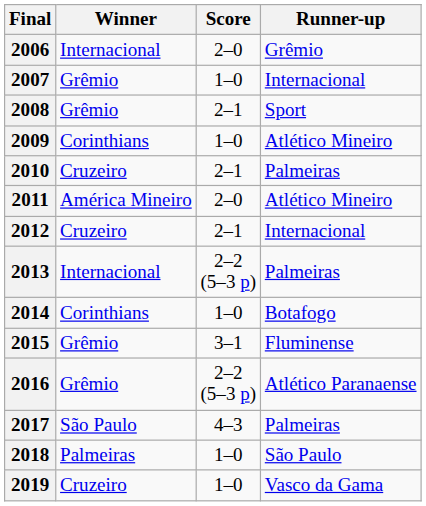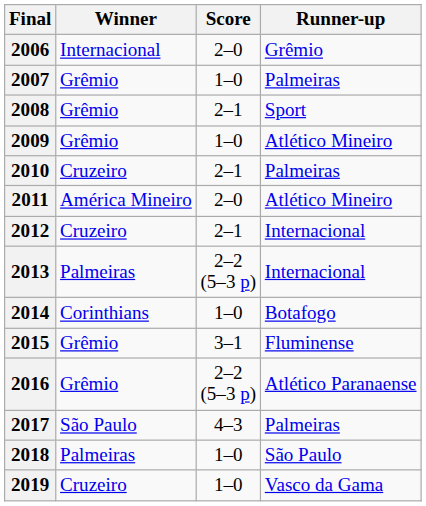 <table class="sortable plainrowheaders wikitable">
 <tr>
 <th scope=col>Final</th>
 <th scope=col>Winner</th>
 <th scope=col>Score</th>
 <th scope=col>Runner-up</th>
 </tr>
 <tr>
 <th scope=row style=text-align:center>2006</th>
 <td><a href='#'>Internacional</a></td>
 <td align=center>2–0</td>
 <td><a href='#'>Grêmio</a></td>
 </tr>
 <tr>
 <th scope=row style=text-align:center>2007</th>
 <td><a href='#'>Grêmio</a></td>
 <td align=center>1–0</td>
-<td><a href='#'>Internacional</a></td>
+<td><a href='#'>Palmeiras</a></td>
 </tr>
 <tr>
 <th scope=row style=text-align:center>2008</th>
 <td><a href='#'>Grêmio</a></td>
 <td align=center>2–1</td>
 <td><a href='#'>Sport</a></td>
 </tr>
 <tr>
 <th scope=row style=text-align:center>2009</th>
-<td><a href='#'>Corinthians</a></td>
+<td><a href='#'>Grêmio</a></td>
 <td align=center>1–0</td>
 <td><a href='#'>Atlético Mineiro</a></td>
 </tr>
 <tr>
 <th scope=row style=text-align:center>2010</th>
 <td><a href='#'>Cruzeiro</a></td>
 <td align=center>2–1</td>
 <td><a href='#'>Palmeiras</a></td>
 </tr>
 <tr>
 <th scope=row style=text-align:center>2011</th>
 <td><a href='#'>América Mineiro</a></td>
 <td align=center>2–0</td>
 <td><a href='#'>Atlético Mineiro</a></td>
 </tr>
 <tr>
 <th scope=row style=text-align:center>2012</th>
 <td><a href='#'>Cruzeiro</a></td>
 <td align=center>2–1</td>
 <td><a href='#'>Internacional</a></td>
 </tr>
 <tr>
 <th scope=row style=text-align:center>2013</th>
+<td><a href='#'>Palmeiras</a></td>
+<td align=center>2–2<br>(5–3 <a href='#'>p</a>)</td>
 <td><a href='#'>Internacional</a></td>
-<td align=center>2–2<br>(5–3 <a href='#'>p</a>)</td>
-<td><a href='#'>Palmeiras</a></td>
 </tr>
 <tr>
 <th scope=row style=text-align:center>2014</th>
 <td><a href='#'>Corinthians</a></td>
 <td align=center>1–0</td>
 <td><a href='#'>Botafogo</a></td>
 </tr>
 <tr>
 <th scope=row style=text-align:center>2015</th>
 <td><a href='#'>Grêmio</a></td>
 <td align=center>3–1</td>
 <td><a href='#'>Fluminense</a></td>
 </tr>
 <tr>
 <th scope=row style=text-align:center>2016</th>
 <td><a href='#'>Grêmio</a></td>
 <td align=center>2–2<br>(5–3 <a href='#'>p</a>)</td>
 <td><a href='#'>Atlético Paranaense</a></td>
 </tr>
 <tr>
 <th scope=row style=text-align:center>2017</th>
 <td><a href='#'>São Paulo</a></td>
 <td align=center>4–3</td>
 <td><a href='#'>Palmeiras</a></td>
 </tr>
 <tr>
 <th scope=row style=text-align:center>2018</th>
 <td><a href='#'>Palmeiras</a></td>
 <td align=center>1–0</td>
 <td><a href='#'>São Paulo</a></td>
 </tr>
 <tr>
 <th scope=row style=text-align:center>2019</th>
 <td><a href='#'>Cruzeiro</a></td>
 <td align=center>1–0</td>
 <td><a href='#'>Vasco da Gama</a></td>
 </tr>
 </table>
